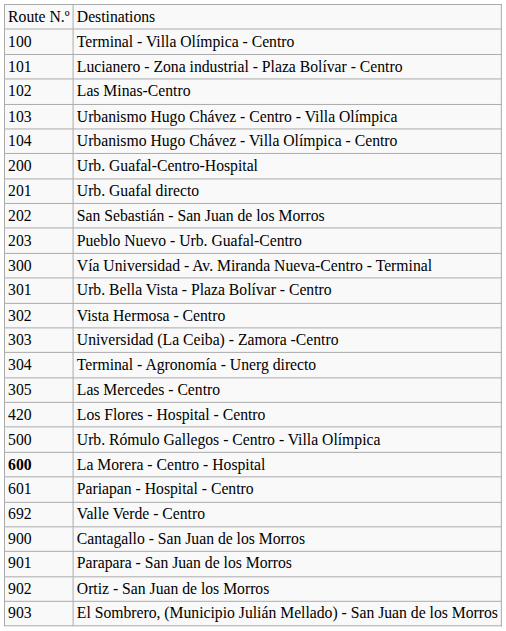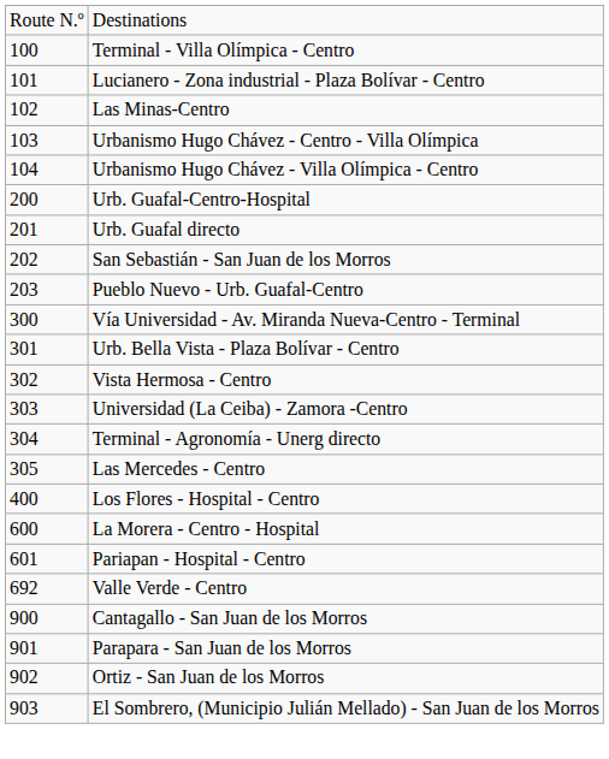 <table class="wikitable">
 <tr>
 <td>Route N.º</td>
 <td>Destinations</td>
 </tr>
 <tr>
 <td>100</td>
 <td>Terminal - Villa Olímpica - Centro</td>
 </tr>
 <tr>
 <td>101</td>
 <td>Lucianero - Zona industrial - Plaza Bolívar - Centro</td>
 </tr>
 <tr>
 <td>102</td>
 <td>Las Minas-Centro</td>
 </tr>
 <tr>
 <td>103</td>
 <td>Urbanismo Hugo Chávez - Centro - Villa Olímpica</td>
 </tr>
 <tr>
 <td>104</td>
 <td>Urbanismo Hugo Chávez - Villa Olímpica - Centro</td>
 </tr>
 <tr>
 <td>200</td>
 <td>Urb. Guafal-Centro-Hospital</td>
 </tr>
 <tr>
 <td>201</td>
 <td>Urb. Guafal directo</td>
 </tr>
 <tr>
 <td>202</td>
 <td>San Sebastián - San Juan de los Morros</td>
 </tr>
 <tr>
 <td>203</td>
 <td>Pueblo Nuevo - Urb. Guafal-Centro</td>
 </tr>
 <tr>
 <td>300</td>
 <td>Vía Universidad - Av. Miranda Nueva-Centro - Terminal</td>
 </tr>
 <tr>
 <td>301</td>
 <td>Urb. Bella Vista - Plaza Bolívar - Centro</td>
 </tr>
 <tr>
 <td>302</td>
 <td>Vista Hermosa - Centro</td>
 </tr>
 <tr>
 <td>303</td>
 <td>Universidad (La Ceiba) - Zamora -Centro</td>
 </tr>
 <tr>
 <td>304</td>
 <td>Terminal - Agronomía - Unerg directo</td>
 </tr>
 <tr>
 <td>305</td>
 <td>Las Mercedes - Centro</td>
 </tr>
 <tr>
-<td>420</td>
+<td>400</td>
 <td>Los Flores - Hospital - Centro</td>
 </tr>
 <tr>
-<td>500</td>
-<td>Urb. Rómulo Gallegos - Centro - Villa Olímpica</td>
-</tr>
-<tr>
-<td><strong>600</strong></td>
+<td>600</td>
 <td>La Morera - Centro - Hospital</td>
 </tr>
 <tr>
 <td>601</td>
 <td>Pariapan - Hospital - Centro</td>
 </tr>
 <tr>
 <td>692</td>
 <td>Valle Verde - Centro</td>
 </tr>
 <tr>
 <td>900</td>
 <td>Cantagallo - San Juan de los Morros</td>
 </tr>
 <tr>
 <td>901</td>
 <td>Parapara - San Juan de los Morros</td>
 </tr>
 <tr>
 <td>902</td>
 <td>Ortiz - San Juan de los Morros</td>
 </tr>
 <tr>
 <td>903</td>
 <td>El Sombrero, (Municipio Julián Mellado) - San Juan de los Morros</td>
 </tr>
 </table>
